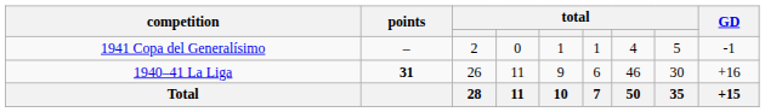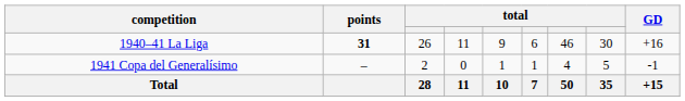 <table class="wikitable" style="font-size:90%;width:60%;float:left;text-align:center;">
 <tr>
 <th rowspan="2">competition</th>
 <th rowspan="2">points</th>
 <th colspan="6">total</th>
 <th rowspan="2"><a href='#'>GD</a></th>
 </tr>
 <tr>
 <th></th>
 <th></th>
 <th></th>
 <th></th>
 <th></th>
 <th></th>
 </tr>
 <tr>
+<td><a href='#'>1940–41 La Liga</a></td>
+<td><strong>31</strong></td>
+<td>26</td>
+<td>11</td>
+<td>9</td>
+<td>6</td>
+<td>46</td>
+<td>30</td>
+<td>+16</td>
+</tr>
+<tr>
 <td><a href='#'>1941 Copa del Generalísimo</a></td>
 <td>–</td>
 <td>2</td>
 <td>0</td>
 <td>1</td>
 <td>1</td>
 <td>4</td>
 <td>5</td>
 <td>-1</td>
-</tr>
-<tr>
-<td><a href='#'>1940–41 La Liga</a></td>
-<td><strong>31</strong></td>
-<td>26</td>
-<td>11</td>
-<td>9</td>
-<td>6</td>
-<td>46</td>
-<td>30</td>
-<td>+16</td>
 </tr>
 <tr>
 <th>Total</th>
 <th></th>
 <th>28</th>
 <th>11</th>
 <th>10</th>
 <th>7</th>
 <th>50</th>
 <th>35</th>
 <th>+15</th>
 </tr>
 </table>
